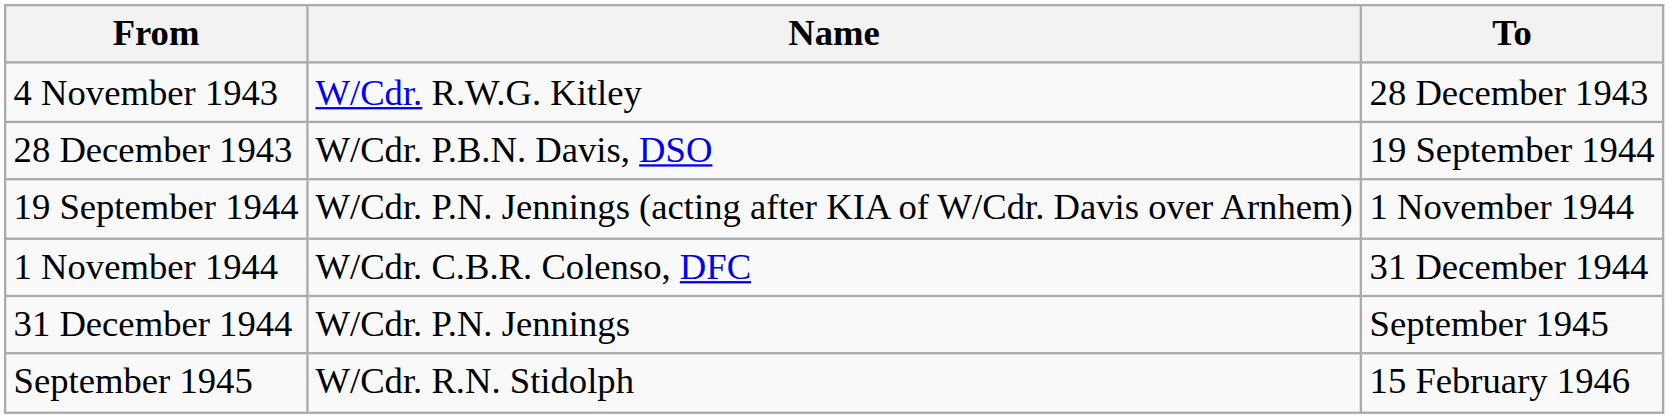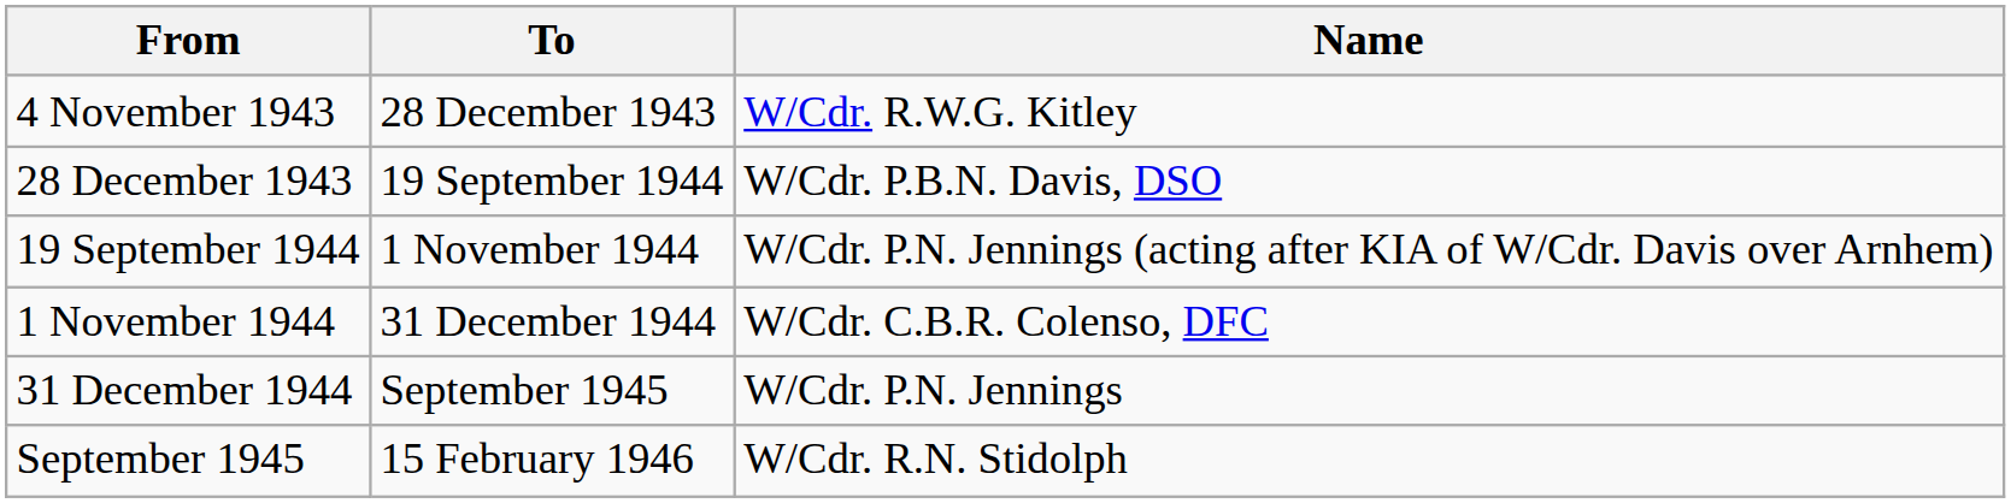 <table class="wikitable">
 <tr>
 <th>From</th>
+<th>To</th>
 <th>Name</th>
-<th>To</th>
 </tr>
 <tr>
 <td>4 November 1943</td>
+<td>28 December 1943</td>
 <td><a href='#'>W/Cdr.</a> R.W.G. Kitley</td>
-<td>28 December 1943</td>
 </tr>
 <tr>
 <td>28 December 1943</td>
+<td>19 September 1944</td>
 <td>W/Cdr. P.B.N. Davis, <a href='#'>DSO</a></td>
-<td>19 September 1944</td>
 </tr>
 <tr>
 <td>19 September 1944</td>
+<td>1 November 1944</td>
 <td>W/Cdr. P.N. Jennings (acting after KIA of W/Cdr. Davis over Arnhem)</td>
-<td>1 November 1944</td>
 </tr>
 <tr>
 <td>1 November 1944</td>
+<td>31 December 1944</td>
 <td>W/Cdr. C.B.R. Colenso, <a href='#'>DFC</a></td>
-<td>31 December 1944</td>
 </tr>
 <tr>
 <td>31 December 1944</td>
+<td>September 1945</td>
 <td>W/Cdr. P.N. Jennings</td>
-<td>September 1945</td>
 </tr>
 <tr>
 <td>September 1945</td>
+<td>15 February 1946</td>
 <td>W/Cdr. R.N. Stidolph</td>
-<td>15 February 1946</td>
 </tr>
 </table>
